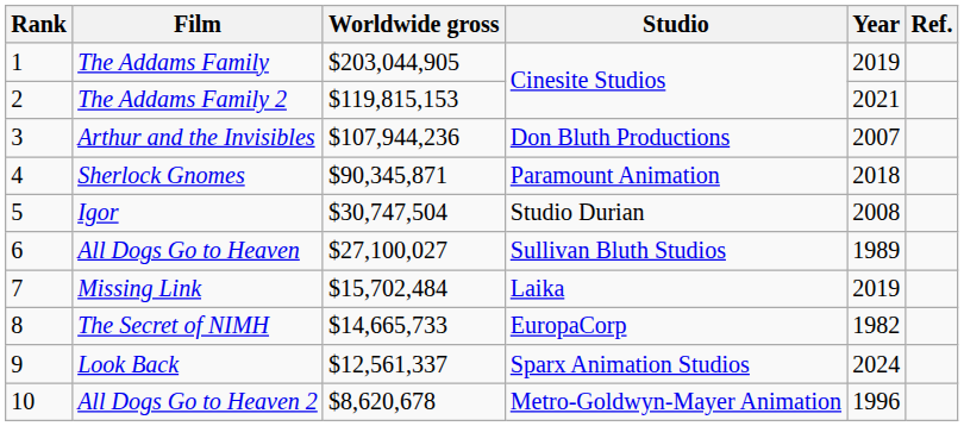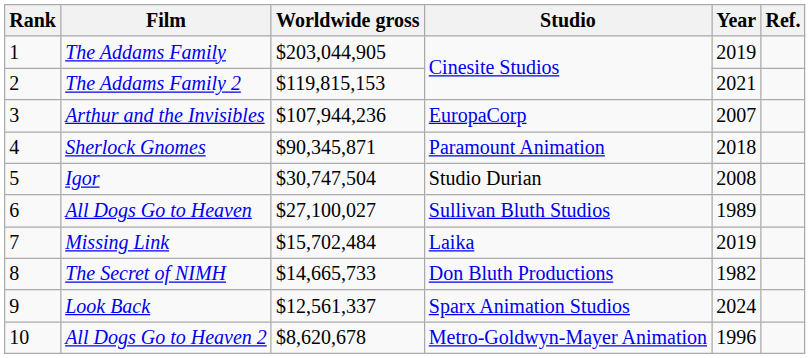 <table class="wikitable sortable">
 <tr>
 <th>Rank</th>
 <th>Film</th>
 <th>Worldwide gross</th>
 <th>Studio</th>
 <th>Year</th>
 <th>Ref.</th>
 </tr>
 <tr>
 <td>1</td>
 <td><em><a href='#'>The Addams Family</a></em></td>
 <td>$203,044,905</td>
 <td rowspan="2"><a href='#'>Cinesite Studios</a></td>
 <td>2019</td>
 <td></td>
 </tr>
 <tr>
 <td>2</td>
 <td><em><a href='#'>The Addams Family 2</a></em></td>
 <td>$119,815,153</td>
 <td>2021</td>
 <td></td>
 </tr>
 <tr>
 <td>3</td>
 <td><em><a href='#'>Arthur and the Invisibles</a></em></td>
 <td>$107,944,236</td>
-<td><a href='#'>Don Bluth Productions</a></td>
+<td><a href='#'>EuropaCorp</a></td>
 <td>2007</td>
 <td></td>
 </tr>
 <tr>
 <td>4</td>
 <td><em><a href='#'>Sherlock Gnomes</a></em></td>
 <td>$90,345,871</td>
 <td><a href='#'>Paramount Animation</a></td>
 <td>2018</td>
 <td></td>
 </tr>
 <tr>
 <td>5</td>
 <td><em><a href='#'>Igor</a></em></td>
 <td>$30,747,504</td>
 <td>Studio Durian</td>
 <td>2008</td>
 <td></td>
 </tr>
 <tr>
 <td>6</td>
 <td><em><a href='#'>All Dogs Go to Heaven</a></em></td>
 <td>$27,100,027</td>
 <td ! scope="row" rowspan="1"><a href='#'>Sullivan Bluth Studios</a></td>
 <td>1989</td>
 <td></td>
 </tr>
 <tr>
 <td>7</td>
 <td><em><a href='#'>Missing Link</a></em></td>
 <td>$15,702,484</td>
 <td><a href='#'>Laika</a></td>
 <td>2019</td>
 <td></td>
 </tr>
 <tr>
 <td>8</td>
 <td><em><a href='#'>The Secret of NIMH</a></em></td>
 <td>$14,665,733</td>
-<td><a href='#'>EuropaCorp</a></td>
+<td><a href='#'>Don Bluth Productions</a></td>
 <td>1982</td>
 <td></td>
 </tr>
 <tr>
 <td>9</td>
 <td><em><a href='#'>Look Back</a></em></td>
 <td>$12,561,337</td>
 <td><a href='#'>Sparx Animation Studios</a></td>
 <td>2024</td>
 <td></td>
 </tr>
 <tr>
 <td>10</td>
 <td><em><a href='#'>All Dogs Go to Heaven 2</a></em></td>
 <td>$8,620,678</td>
 <td><a href='#'>Metro-Goldwyn-Mayer Animation</a></td>
 <td>1996</td>
 <td></td>
 </tr>
 </table>
